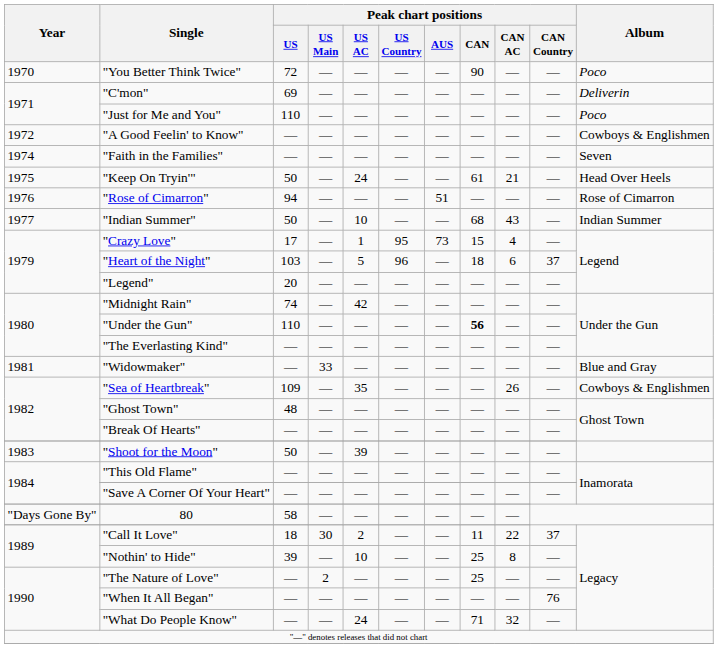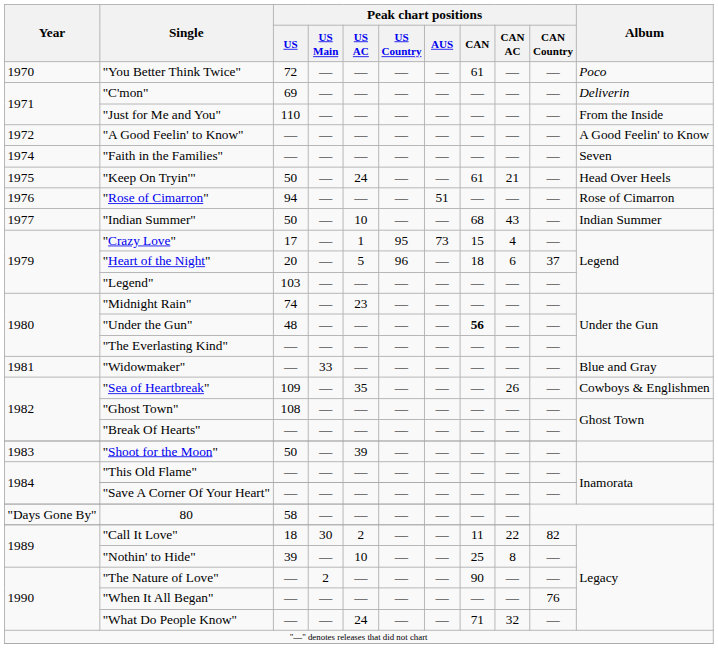 <table class="wikitable">
 <tr>
 <th rowspan="2">Year</th>
 <th rowspan="2">Single</th>
 <th colspan="8">Peak chart positions</th>
 <th rowspan="2">Album</th>
 </tr>
 <tr>
 <th width="35"><small><a href='#'>US</a></small></th>
 <th width="35"><small><a href='#'>US Main</a></small></th>
 <th width="35"><small><a href='#'>US AC</a></small></th>
 <th width="35"><small><a href='#'>US Country</a></small></th>
 <th width="35"><small><a href='#'>AUS</a></small></th>
 <th width="35"><small>CAN</small></th>
 <th width="35"><small>CAN AC</small></th>
 <th width="35"><small>CAN Country</small></th>
 </tr>
 <tr>
 <td>1970</td>
 <td>"You Better Think Twice"</td>
 <td align="center">72</td>
 <td align="center">—</td>
 <td align="center">—</td>
 <td align="center">—</td>
 <td align="center">—</td>
-<td align="center">90</td>
+<td align="center">61</td>
 <td align="center">—</td>
 <td align="center">—</td>
 <td><em>Poco</em></td>
 </tr>
 <tr>
 <td rowspan="2">1971</td>
 <td>"C'mon"</td>
 <td align="center">69</td>
 <td align="center">—</td>
 <td align="center">—</td>
 <td align="center">—</td>
 <td align="center">—</td>
 <td align="center">—</td>
 <td align="center">—</td>
 <td align="center">—</td>
 <td><em>Deliverin<strong></td>
 </tr>
 <tr>
 <td>"Just for Me and You"</td>
 <td align="center">110</td>
 <td align="center">—</td>
 <td align="center">—</td>
 <td align="center">—</td>
 <td align="center">—</td>
 <td align="center">—</td>
 <td align="center">—</td>
 <td align="center">—</td>
-<td><em>Poco</em></td>
+<td></em>From the Inside<em></td>
 </tr>
 <tr>
 <td>1972</td>
 <td>"A Good Feelin' to Know"</td>
 <td align="center">—</td>
 <td align="center">—</td>
 <td align="center">—</td>
 <td align="center">—</td>
 <td align="center">—</td>
 <td align="center">—</td>
 <td align="center">—</td>
 <td align="center">—</td>
-<td></em>Cowboys & Englishmen<em></td>
+<td></em>A Good Feelin' to Know<em></td>
 </tr>
 <tr>
 <td>1974</td>
 <td>"Faith in the Families"</td>
 <td align="center">—</td>
 <td align="center">—</td>
 <td align="center">—</td>
 <td align="center">—</td>
 <td align="center">—</td>
 <td align="center">—</td>
 <td align="center">—</td>
 <td align="center">—</td>
 <td></em>Seven<em></td>
 </tr>
 <tr>
 <td>1975</td>
 <td>"Keep On Tryin'"</td>
 <td align="center">50</td>
 <td align="center">—</td>
 <td align="center">24</td>
 <td align="center">—</td>
 <td align="center">—</td>
 <td align="center">61</td>
 <td align="center">21</td>
 <td align="center">—</td>
 <td></em>Head Over Heels<em></td>
 </tr>
 <tr>
 <td>1976</td>
 <td>"<a href='#'>Rose of Cimarron</a>"</td>
 <td align="center">94</td>
 <td align="center">—</td>
 <td align="center">—</td>
 <td align="center">—</td>
 <td align="center">51</td>
 <td align="center">—</td>
 <td align="center">—</td>
 <td align="center">—</td>
 <td></em>Rose of Cimarron<em></td>
 </tr>
 <tr>
 <td>1977</td>
 <td>"Indian Summer"</td>
 <td align="center">50</td>
 <td align="center">—</td>
 <td align="center">10</td>
 <td align="center">—</td>
 <td align="center">—</td>
 <td align="center">68</td>
 <td align="center">43</td>
 <td align="center">—</td>
 <td></em>Indian Summer<em></td>
 </tr>
 <tr>
 <td rowspan="3">1979</td>
 <td>"<a href='#'>Crazy Love</a>"</td>
 <td align="center">17</td>
 <td align="center">—</td>
 <td align="center">1</td>
 <td align="center">95</td>
 <td align="center">73</td>
 <td align="center">15</td>
 <td align="center">4</td>
 <td align="center">—</td>
 <td rowspan="3"></em>Legend<em></td>
 </tr>
 <tr>
 <td>"<a href='#'>Heart of the Night</a>"</td>
-<td align="center">103</td>
+<td align="center">20</td>
 <td align="center">—</td>
 <td align="center">5</td>
 <td align="center">96</td>
 <td align="center">—</td>
 <td align="center">18</td>
 <td align="center">6</td>
 <td align="center">37</td>
 </tr>
 <tr>
 <td>"Legend"</td>
-<td align="center">20</td>
+<td align="center">103</td>
 <td align="center">—</td>
 <td align="center">—</td>
 <td align="center">—</td>
 <td align="center">—</td>
 <td align="center">—</td>
 <td align="center">—</td>
 <td align="center">—</td>
 </tr>
 <tr>
 <td rowspan="3">1980</td>
 <td>"Midnight Rain"</td>
 <td align="center">74</td>
 <td align="center">—</td>
-<td align="center">42</td>
+<td align="center">23</td>
 <td align="center">—</td>
 <td align="center">—</td>
 <td align="center">—</td>
 <td align="center">—</td>
 <td align="center">—</td>
 <td rowspan="3"></em>Under the Gun<em></td>
 </tr>
 <tr>
 <td>"Under the Gun"</td>
-<td align="center">110</td>
+<td align="center">48</td>
 <td align="center">—</td>
 <td align="center">—</td>
 <td align="center">—</td>
 <td align="center">—</td>
 <td align="center"><strong>56</strong></td>
 <td align="center">—</td>
 <td align="center">—</td>
 </tr>
 <tr>
 <td>"The Everlasting Kind"</td>
 <td align="center">—</td>
 <td align="center">—</td>
 <td align="center">—</td>
 <td align="center">—</td>
 <td align="center">—</td>
 <td align="center">—</td>
 <td align="center">—</td>
 <td align="center">—</td>
 </tr>
 <tr>
 <td>1981</td>
 <td>"Widowmaker"</td>
 <td align="center">—</td>
 <td align="center">33</td>
 <td align="center">—</td>
 <td align="center">—</td>
 <td align="center">—</td>
 <td align="center">—</td>
 <td align="center">—</td>
 <td align="center">—</td>
 <td></em>Blue and Gray<em></td>
 </tr>
 <tr>
 <td rowspan="3">1982</td>
 <td>"<a href='#'>Sea of Heartbreak</a>"</td>
 <td align="center">109</td>
 <td align="center">—</td>
 <td align="center">35</td>
 <td align="center">—</td>
 <td align="center">—</td>
 <td align="center">—</td>
 <td align="center">26</td>
 <td align="center">—</td>
 <td></em>Cowboys & Englishmen<em></td>
 </tr>
 <tr>
 <td>"Ghost Town"</td>
-<td align="center">48</td>
+<td align="center">108</td>
 <td align="center">—</td>
 <td align="center">—</td>
 <td align="center">—</td>
 <td align="center">—</td>
 <td align="center">—</td>
 <td align="center">—</td>
 <td align="center">—</td>
 <td rowspan="3"></em>Ghost Town<em></td>
 </tr>
 <tr>
 <td>"Break Of Hearts"</td>
 <td align="center">—</td>
 <td align="center">—</td>
 <td align="center">—</td>
 <td align="center">—</td>
 <td align="center">—</td>
 <td align="center">—</td>
 <td align="center">—</td>
 <td align="center">—</td>
 </tr>
 <tr>
 </tr>
 <tr>
 <td>1983</td>
 <td>"<a href='#'>Shoot for the Moon</a>"</td>
 <td align="center">50</td>
 <td align="center">—</td>
 <td align="center">39</td>
 <td align="center">—</td>
 <td align="center">—</td>
 <td align="center">—</td>
 <td align="center">—</td>
 <td align="center">—</td>
 </tr>
 <tr>
 <td rowspan="3">1984</td>
 <td>"This Old Flame"</td>
 <td align="center">—</td>
 <td align="center">—</td>
 <td align="center">—</td>
 <td align="center">—</td>
 <td align="center">—</td>
 <td align="center">—</td>
 <td align="center">—</td>
 <td align="center">—</td>
 <td rowspan="3"></em>Inamorata<em></td>
 </tr>
 <tr>
 </tr>
 <tr>
 <td>"Save A Corner Of Your Heart"</td>
 <td align="center">—</td>
 <td align="center">—</td>
 <td align="center">—</td>
 <td align="center">—</td>
 <td align="center">—</td>
 <td align="center">—</td>
 <td align="center">—</td>
 <td align="center">—</td>
 </tr>
 <tr>
 </tr>
 <tr>
 <td>"Days Gone By"</td>
 <td align="center">80</td>
 <td align="center">58</td>
 <td align="center">—</td>
 <td align="center">—</td>
 <td align="center">—</td>
 <td align="center">—</td>
 <td align="center">—</td>
 <td align="center">—</td>
 </tr>
 <tr>
 </tr>
 <tr>
 <td rowspan="2">1989</td>
 <td>"Call It Love"</td>
 <td align="center">18</td>
 <td align="center">30</td>
 <td align="center">2</td>
 <td align="center">—</td>
 <td align="center">—</td>
 <td align="center">11</td>
 <td align="center">22</td>
-<td align="center">37</td>
+<td align="center">82</td>
 <td rowspan="5"></em>Legacy<em></td>
 </tr>
 <tr>
 <td>"Nothin' to Hide"</td>
 <td align="center">39</td>
 <td align="center">—</td>
 <td align="center">10</td>
 <td align="center">—</td>
 <td align="center">—</td>
 <td align="center">25</td>
 <td align="center">8</td>
 <td align="center">—</td>
 </tr>
 <tr>
 <td rowspan="3">1990</td>
 <td>"The Nature of Love"</td>
 <td align="center">—</td>
 <td align="center">2</td>
 <td align="center">—</td>
 <td align="center">—</td>
 <td align="center">—</td>
-<td align="center">25</td>
+<td align="center">90</td>
 <td align="center">—</td>
 <td align="center">—</td>
 </tr>
 <tr>
 <td>"When It All Began"</td>
 <td align="center">—</td>
 <td align="center">—</td>
 <td align="center">—</td>
 <td align="center">—</td>
 <td align="center">—</td>
 <td align="center">—</td>
 <td align="center">—</td>
 <td align="center">76</td>
 </tr>
 <tr>
 <td>"What Do People Know"</td>
 <td align="center">—</td>
 <td align="center">—</td>
 <td align="center">24</td>
 <td align="center">—</td>
 <td align="center">—</td>
 <td align="center">71</td>
 <td align="center">32</td>
 <td align="center">—</td>
 </tr>
 <tr>
 <td align="center" colspan="11" style="font-size:8pt">"—" denotes releases that did not chart</td>
 </tr>
 <tr>
 </tr>
 </table>
